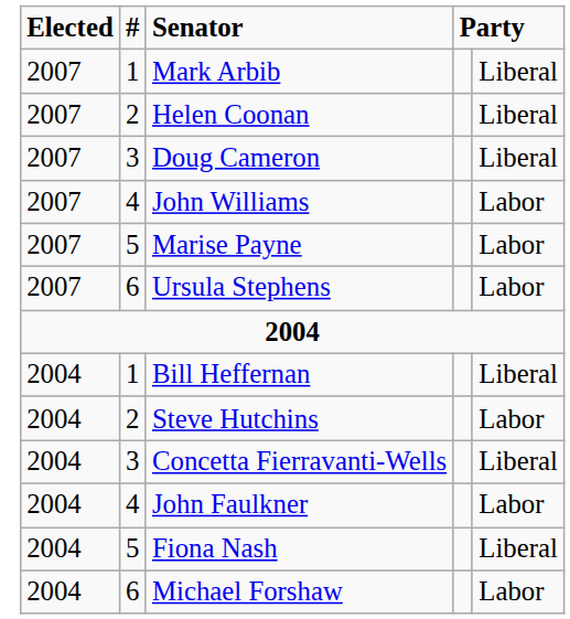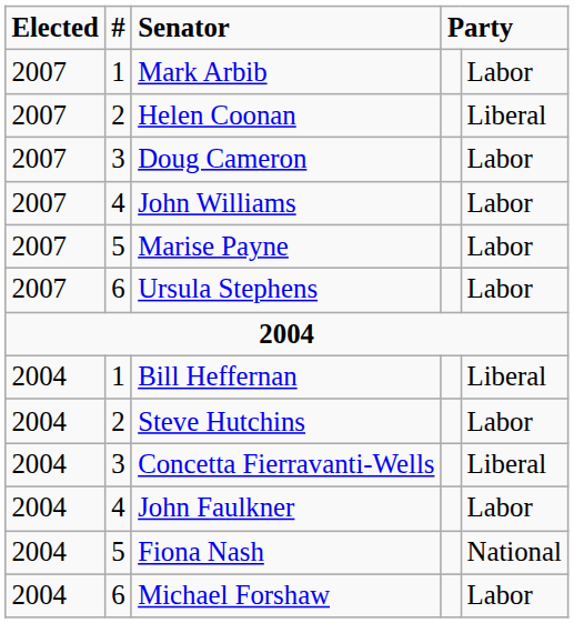 <table class="wikitable" style="float:right">
 <tr>
 <td><strong>Elected</strong></td>
 <td><strong>#</strong></td>
 <td><strong>Senator</strong></td>
 <td colspan="2"><strong>Party</strong></td>
 </tr>
 <tr>
 <td>2007</td>
 <td>1</td>
 <td><a href='#'>Mark Arbib</a></td>
 <td> </td>
-<td>Liberal</td>
+<td>Labor</td>
 </tr>
 <tr>
 <td>2007</td>
 <td>2</td>
 <td><a href='#'>Helen Coonan</a></td>
 <td> </td>
 <td>Liberal</td>
 </tr>
 <tr>
 <td>2007</td>
 <td>3</td>
 <td><a href='#'>Doug Cameron</a></td>
 <td> </td>
-<td>Liberal</td>
+<td>Labor</td>
 </tr>
 <tr>
 <td>2007</td>
 <td>4</td>
 <td><a href='#'>John Williams</a></td>
 <td> </td>
 <td>Labor</td>
 </tr>
 <tr>
 <td>2007</td>
 <td>5</td>
 <td><a href='#'>Marise Payne</a></td>
 <td> </td>
 <td>Labor</td>
 </tr>
 <tr>
 <td>2007</td>
 <td>6</td>
 <td><a href='#'>Ursula Stephens</a></td>
 <td> </td>
 <td>Labor</td>
 </tr>
 <tr>
 <td colspan="5" align="center"><strong>2004</strong></td>
 </tr>
 <tr>
 <td>2004</td>
 <td>1</td>
 <td><a href='#'>Bill Heffernan</a></td>
 <td> </td>
 <td>Liberal</td>
 </tr>
 <tr>
 <td>2004</td>
 <td>2</td>
 <td><a href='#'>Steve Hutchins</a></td>
 <td> </td>
 <td>Labor</td>
 </tr>
 <tr>
 <td>2004</td>
 <td>3</td>
 <td><a href='#'>Concetta Fierravanti-Wells</a></td>
 <td> </td>
 <td>Liberal</td>
 </tr>
 <tr>
 <td>2004</td>
 <td>4</td>
 <td><a href='#'>John Faulkner</a></td>
 <td> </td>
 <td>Labor</td>
 </tr>
 <tr>
 <td>2004</td>
 <td>5</td>
 <td><a href='#'>Fiona Nash</a></td>
 <td> </td>
-<td>Liberal</td>
+<td>National</td>
 </tr>
 <tr>
 <td>2004</td>
 <td>6</td>
 <td><a href='#'>Michael Forshaw</a></td>
 <td> </td>
 <td>Labor</td>
 </tr>
 </table>
